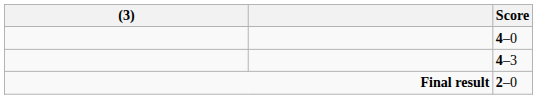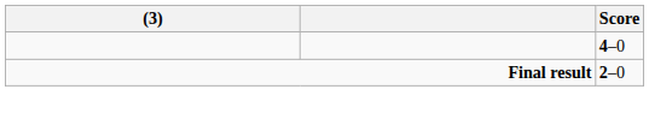 <table class="wikitable">
 <tr>
 <th width=270> (3)</th>
 <th width=270></th>
 <th>Score</th>
 </tr>
 <tr>
 <td></td>
 <td></td>
 <td><strong>4</strong>–0</td>
 </tr>
 <tr>
-<td></td>
-<td></td>
-<td><strong>4</strong>–3</td>
-</tr>
-<tr>
 <td colspan="2" align="right"><strong>Final result</strong></td>
 <td><strong>2</strong>–0</td>
 </tr>
 </table>
